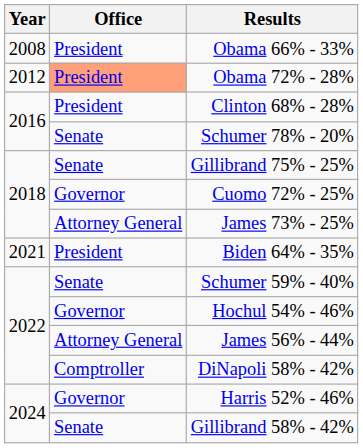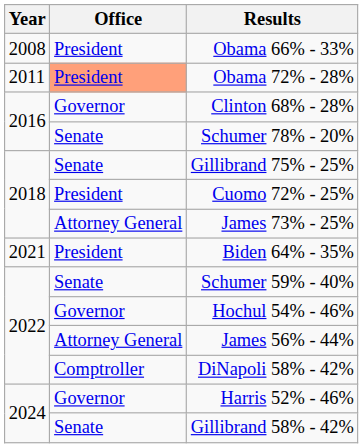 <table class=wikitable>
 <tr>
 <th>Year</th>
 <th>Office</th>
 <th>Results</th>
 </tr>
 <tr>
 <td>2008</td>
 <td><a href='#'>President</a></td>
 <td align="right" ><a href='#'>Obama</a> 66% - 33%</td>
 </tr>
 <tr>
-<td>2012</td>
+<td>2011</td>
 <td style="background: lightsalmon;"><a href='#'>President</a></td>
 <td align="right" ><a href='#'>Obama</a> 72% - 28%</td>
 </tr>
 <tr>
 <td rowspan=2>2016</td>
-<td><a href='#'>President</a></td>
+<td><a href='#'>Governor</a></td>
 <td align="right" ><a href='#'>Clinton</a> 68% - 28%</td>
 </tr>
 <tr>
 <td><a href='#'>Senate</a></td>
 <td align="right" ><a href='#'>Schumer</a> 78% - 20%</td>
 </tr>
 <tr>
 <td rowspan=3>2018</td>
 <td><a href='#'>Senate</a></td>
 <td align="right" ><a href='#'>Gillibrand</a> 75% - 25%</td>
 </tr>
 <tr>
-<td><a href='#'>Governor</a></td>
+<td><a href='#'>President</a></td>
 <td align="right" ><a href='#'>Cuomo</a> 72% - 25%</td>
 </tr>
 <tr>
 <td><a href='#'>Attorney General</a></td>
 <td align="right" ><a href='#'>James</a> 73% - 25%</td>
 </tr>
 <tr>
 <td>2021</td>
 <td><a href='#'>President</a></td>
 <td align="right" ><a href='#'>Biden</a> 64% - 35%</td>
 </tr>
 <tr>
 <td rowspan=4>2022</td>
 <td><a href='#'>Senate</a></td>
 <td align="right" ><a href='#'>Schumer</a> 59% - 40%</td>
 </tr>
 <tr>
 <td><a href='#'>Governor</a></td>
 <td align="right" ><a href='#'>Hochul</a> 54% - 46%</td>
 </tr>
 <tr>
 <td><a href='#'>Attorney General</a></td>
 <td align="right" ><a href='#'>James</a> 56% - 44%</td>
 </tr>
 <tr>
 <td><a href='#'>Comptroller</a></td>
 <td align="right" ><a href='#'>DiNapoli</a> 58% - 42%</td>
 </tr>
 <tr>
 <td rowspan=2>2024</td>
 <td><a href='#'>Governor</a></td>
 <td align="right" ><a href='#'>Harris</a> 52% - 46%</td>
 </tr>
 <tr>
 <td><a href='#'>Senate</a></td>
 <td align="right" ><a href='#'>Gillibrand</a> 58% - 42%</td>
 </tr>
 </table>
